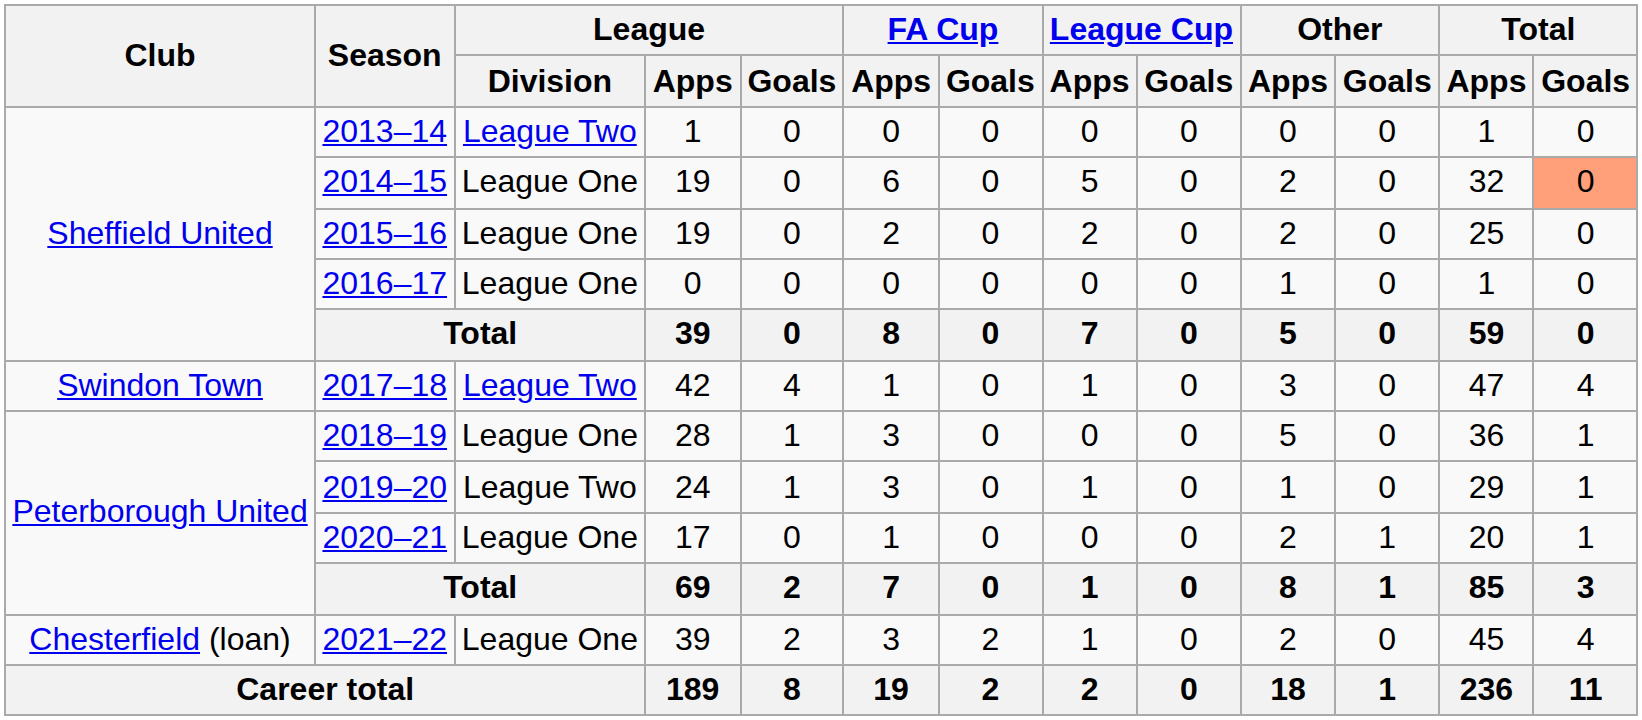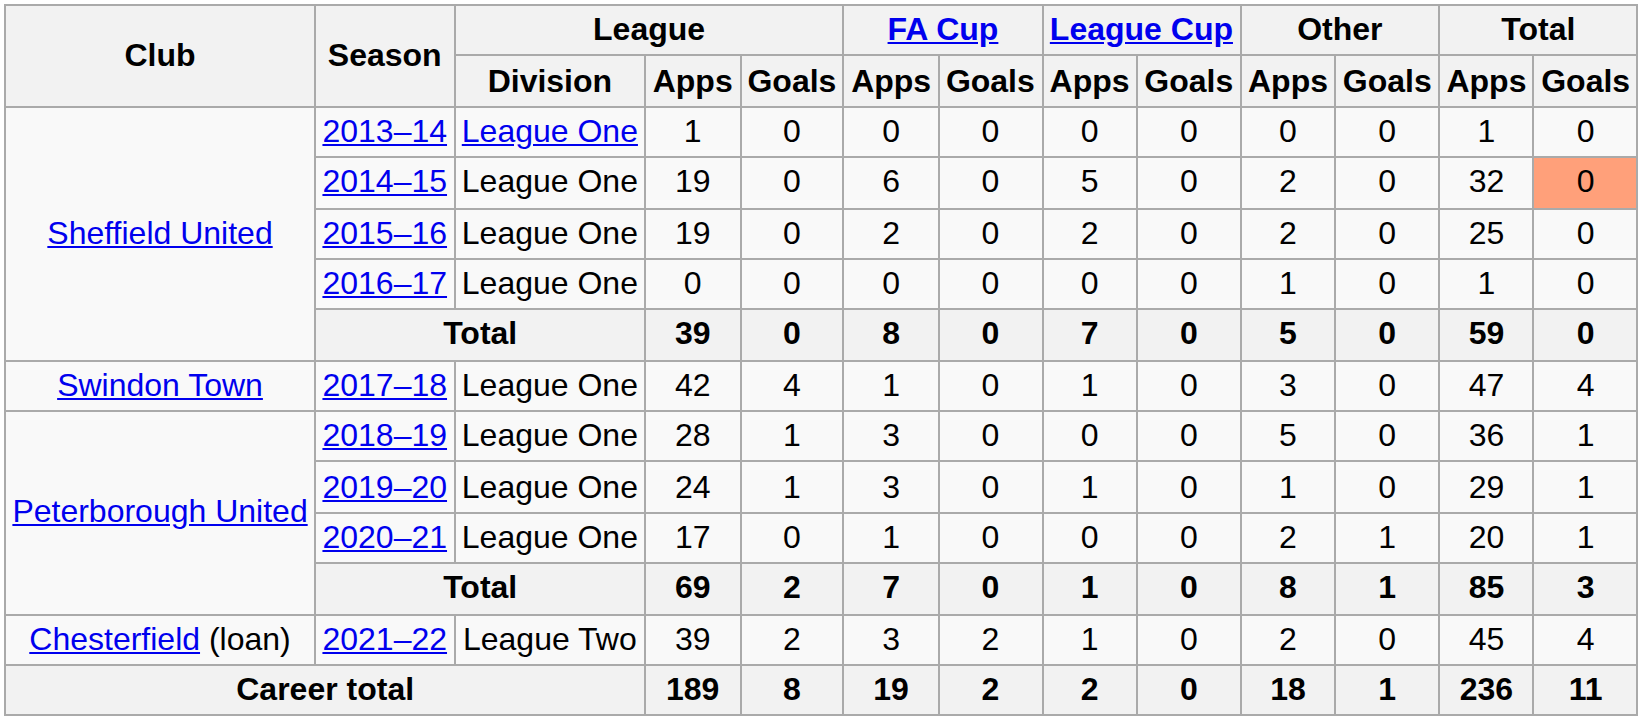 <table class=wikitable style="text-align: center">
 <tr>
 <th rowspan=2>Club</th>
 <th rowspan=2>Season</th>
 <th colspan=3>League</th>
 <th colspan=2><a href='#'>FA Cup</a></th>
 <th colspan=2><a href='#'>League Cup</a></th>
 <th colspan=2>Other</th>
 <th colspan=2>Total</th>
 </tr>
 <tr>
 <th>Division</th>
 <th>Apps</th>
 <th>Goals</th>
 <th>Apps</th>
 <th>Goals</th>
 <th>Apps</th>
 <th>Goals</th>
 <th>Apps</th>
 <th>Goals</th>
 <th>Apps</th>
 <th>Goals</th>
 </tr>
 <tr>
 <td rowspan="5"><a href='#'>Sheffield United</a></td>
 <td><a href='#'>2013–14</a></td>
-<td><a href='#'>League Two</a></td>
+<td><a href='#'>League One</a></td>
 <td>1</td>
 <td>0</td>
 <td>0</td>
 <td>0</td>
 <td>0</td>
 <td>0</td>
 <td>0</td>
 <td>0</td>
 <td>1</td>
 <td>0</td>
 </tr>
 <tr>
 <td><a href='#'>2014–15</a></td>
 <td>League One</td>
 <td>19</td>
 <td>0</td>
 <td>6</td>
 <td>0</td>
 <td>5</td>
 <td>0</td>
 <td>2</td>
 <td>0</td>
 <td>32</td>
 <td style="background: lightsalmon;">0</td>
 </tr>
 <tr>
 <td><a href='#'>2015–16</a></td>
 <td>League One</td>
 <td>19</td>
 <td>0</td>
 <td>2</td>
 <td>0</td>
 <td>2</td>
 <td>0</td>
 <td>2</td>
 <td>0</td>
 <td>25</td>
 <td>0</td>
 </tr>
 <tr>
 <td><a href='#'>2016–17</a></td>
 <td>League One</td>
 <td>0</td>
 <td>0</td>
 <td>0</td>
 <td>0</td>
 <td>0</td>
 <td>0</td>
 <td>1</td>
 <td>0</td>
 <td>1</td>
 <td>0</td>
 </tr>
 <tr>
 <th colspan=2>Total</th>
 <th>39</th>
 <th>0</th>
 <th>8</th>
 <th>0</th>
 <th>7</th>
 <th>0</th>
 <th>5</th>
 <th>0</th>
 <th>59</th>
 <th>0</th>
 </tr>
 <tr>
 <td><a href='#'>Swindon Town</a></td>
 <td><a href='#'>2017–18</a></td>
-<td><a href='#'>League Two</a></td>
+<td>League One</td>
 <td>42</td>
 <td>4</td>
 <td>1</td>
 <td>0</td>
 <td>1</td>
 <td>0</td>
 <td>3</td>
 <td>0</td>
 <td>47</td>
 <td>4</td>
 </tr>
 <tr>
 <td rowspan="4"><a href='#'>Peterborough United</a></td>
 <td><a href='#'>2018–19</a></td>
 <td>League One</td>
 <td>28</td>
 <td>1</td>
 <td>3</td>
 <td>0</td>
 <td>0</td>
 <td>0</td>
 <td>5</td>
 <td>0</td>
 <td>36</td>
 <td>1</td>
 </tr>
 <tr>
 <td><a href='#'>2019–20</a></td>
-<td>League Two</td>
+<td>League One</td>
 <td>24</td>
 <td>1</td>
 <td>3</td>
 <td>0</td>
 <td>1</td>
 <td>0</td>
 <td>1</td>
 <td>0</td>
 <td>29</td>
 <td>1</td>
 </tr>
 <tr>
 <td><a href='#'>2020–21</a></td>
 <td>League One</td>
 <td>17</td>
 <td>0</td>
 <td>1</td>
 <td>0</td>
 <td>0</td>
 <td>0</td>
 <td>2</td>
 <td>1</td>
 <td>20</td>
 <td>1</td>
 </tr>
 <tr>
 <th colspan=2>Total</th>
 <th>69</th>
 <th>2</th>
 <th>7</th>
 <th>0</th>
 <th>1</th>
 <th>0</th>
 <th>8</th>
 <th>1</th>
 <th>85</th>
 <th>3</th>
 </tr>
 <tr>
 <td><a href='#'>Chesterfield</a> (loan)</td>
 <td><a href='#'>2021–22</a></td>
-<td>League One</td>
+<td>League Two</td>
 <td>39</td>
 <td>2</td>
 <td>3</td>
 <td>2</td>
 <td>1</td>
 <td>0</td>
 <td>2</td>
 <td>0</td>
 <td>45</td>
 <td>4</td>
 </tr>
 <tr>
 <th colspan="3">Career total</th>
 <th>189</th>
 <th>8</th>
 <th>19</th>
 <th>2</th>
 <th>2</th>
 <th>0</th>
 <th>18</th>
 <th>1</th>
 <th>236</th>
 <th>11</th>
 </tr>
 </table>
